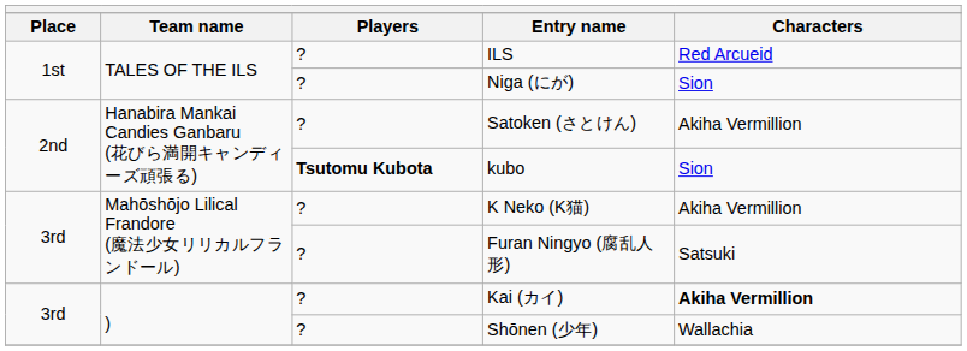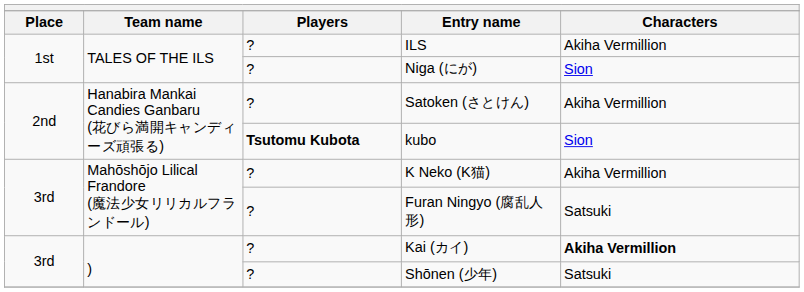 <table class="wikitable" width=100%>
 <tr>
 <th colspan=5></th>
 </tr>
 <tr bgcolor="#dddddd">
 </tr>
 <tr>
 <th width=10%>Place</th>
 <th width=20%>Team name</th>
 <th width=20%>Players</th>
 <th width=20%>Entry name</th>
 <th width=30%>Characters</th>
 </tr>
 <tr>
 <td align=center rowspan="2">1st</td>
 <td rowspan="2">TALES OF THE ILS</td>
 <td>?</td>
 <td>ILS</td>
-<td><a href='#'>Red Arcueid</a></td>
+<td>Akiha Vermillion</td>
 </tr>
 <tr>
 <td>?</td>
 <td>Niga (にが)</td>
 <td><a href='#'>Sion</a></td>
 </tr>
 <tr>
 <td align=center rowspan="2">2nd</td>
 <td rowspan="2">Hanabira Mankai Candies Ganbaru<br>(花びら満開キャンディーズ頑張る)</td>
 <td>?</td>
 <td>Satoken (さとけん)</td>
 <td>Akiha Vermillion</td>
 </tr>
 <tr>
 <td><strong>Tsutomu Kubota</strong></td>
 <td>kubo</td>
 <td><a href='#'>Sion</a></td>
 </tr>
 <tr>
 <td align=center rowspan="2">3rd</td>
 <td rowspan="2">Mahōshōjo Lilical Frandore<br>(魔法少女リリカルフランドール)</td>
 <td>?</td>
 <td>K Neko (K猫)</td>
 <td>Akiha Vermillion</td>
 </tr>
 <tr>
 <td>?</td>
 <td>Furan Ningyo (腐乱人形)</td>
 <td>Satsuki</td>
 </tr>
 <tr>
 <td align=center rowspan="2">3rd</td>
 <td rowspan="2"><br>)</td>
 <td>?</td>
 <td>Kai (カイ)</td>
 <td><strong>Akiha Vermillion</strong></td>
 </tr>
 <tr>
 <td>?</td>
 <td>Shōnen (少年)</td>
-<td>Wallachia</td>
+<td>Satsuki</td>
 </tr>
 <tr>
 </tr>
 </table>
